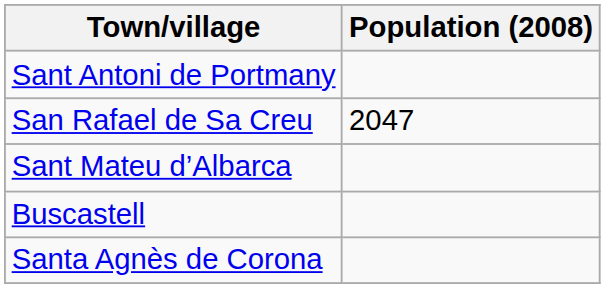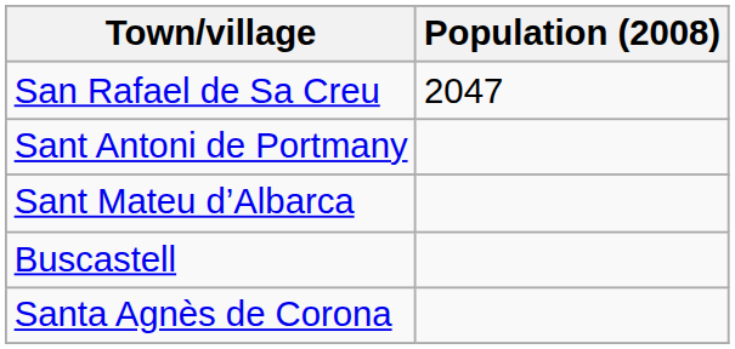 <table class="wikitable">
 <tr>
 <th>Town/village</th>
 <th>Population (2008)</th>
 </tr>
 <tr>
+<td><a href='#'>San Rafael de Sa Creu</a></td>
+<td>2047</td>
+</tr>
+<tr>
 <td><a href='#'>Sant Antoni de Portmany</a></td>
 <td></td>
-</tr>
-<tr>
-<td><a href='#'>San Rafael de Sa Creu</a></td>
-<td>2047</td>
 </tr>
 <tr>
 <td><a href='#'>Sant Mateu d’Albarca</a></td>
 <td></td>
 </tr>
 <tr>
 <td><a href='#'>Buscastell</a></td>
 <td></td>
 </tr>
 <tr>
 <td><a href='#'>Santa Agnès de Corona</a></td>
 <td></td>
 </tr>
 </table>
